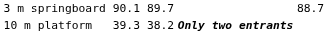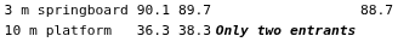 <table>
 <tr>
 <td>3 m springboard</td>
 <td></td>
 <td>90.1</td>
 <td></td>
 <td>89.7</td>
 <td></td>
 <td>88.7</td>
 </tr>
 <tr>
 <td>10 m platform</td>
 <td></td>
-<td>39.3</td>
+<td>36.3</td>
 <td></td>
-<td>38.2</td>
+<td>38.3</td>
 <td><strong><em>Only two entrants</em></strong></td>
 <td></td>
 </tr>
 </table>
